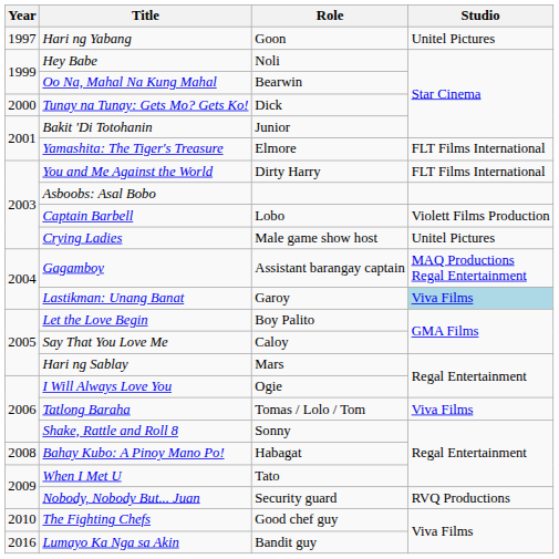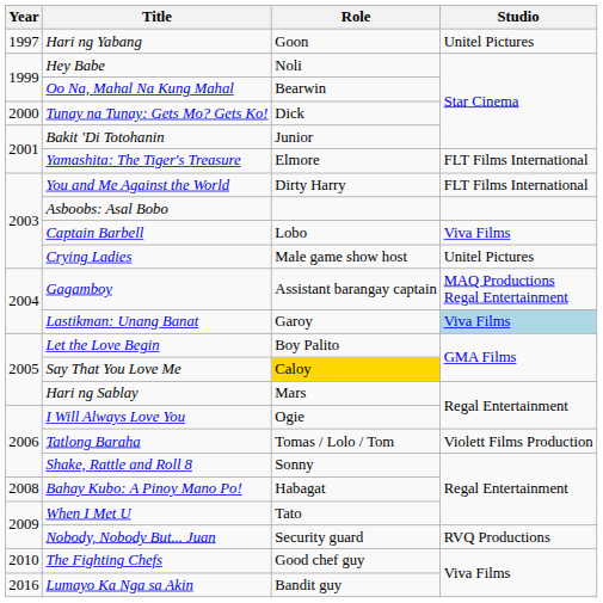 <table class="wikitable sortable">
 <tr>
 <th>Year</th>
 <th>Title</th>
 <th>Role</th>
 <th>Studio</th>
 </tr>
 <tr>
 <td>1997</td>
 <td><em>Hari ng Yabang</em></td>
 <td>Goon</td>
 <td>Unitel Pictures</td>
 </tr>
 <tr>
 <td rowspan="2">1999</td>
 <td><em>Hey Babe</em></td>
 <td>Noli</td>
 <td rowspan="4"><a href='#'>Star Cinema</a></td>
 </tr>
 <tr>
 <td><em><a href='#'>Oo Na, Mahal Na Kung Mahal</a></em></td>
 <td>Bearwin</td>
 </tr>
 <tr>
 <td>2000</td>
 <td><em><a href='#'>Tunay na Tunay: Gets Mo? Gets Ko!</a></em></td>
 <td>Dick</td>
 </tr>
 <tr>
 <td rowspan="2">2001</td>
 <td><em>Bakit 'Di Totohanin</em></td>
 <td>Junior</td>
 </tr>
 <tr>
 <td><em><a href='#'>Yamashita: The Tiger's Treasure</a></em></td>
 <td>Elmore</td>
 <td>FLT Films International</td>
 </tr>
 <tr>
 <td rowspan="4">2003</td>
 <td><em><a href='#'>You and Me Against the World</a></em></td>
 <td>Dirty Harry</td>
 <td>FLT Films International</td>
 </tr>
 <tr>
 <td><em>Asboobs: Asal Bobo</em></td>
 <td></td>
 <td></td>
 </tr>
 <tr>
 <td><em><a href='#'>Captain Barbell</a></em></td>
 <td>Lobo</td>
-<td>Violett Films Production</td>
+<td><a href='#'>Viva Films</a></td>
 </tr>
 <tr>
 <td><em><a href='#'>Crying Ladies</a></em></td>
 <td>Male game show host</td>
 <td>Unitel Pictures</td>
 </tr>
 <tr>
 <td rowspan="2">2004</td>
 <td><em><a href='#'>Gagamboy</a></em></td>
 <td>Assistant barangay captain</td>
 <td><a href='#'>MAQ Productions</a><br><a href='#'>Regal Entertainment</a></td>
 </tr>
 <tr>
 <td><em><a href='#'>Lastikman: Unang Banat</a></em></td>
 <td>Garoy</td>
 <td style="background: lightblue;"><a href='#'>Viva Films</a></td>
 </tr>
 <tr>
 <td rowspan="3">2005</td>
 <td><em><a href='#'>Let the Love Begin</a></em></td>
 <td>Boy Palito</td>
 <td rowspan="2"><a href='#'>GMA Films</a></td>
 </tr>
 <tr>
 <td><em>Say That You Love Me</em></td>
-<td>Caloy</td>
+<td style="background: gold;">Caloy</td>
 </tr>
 <tr>
 <td><em>Hari ng Sablay</em></td>
 <td>Mars</td>
 <td rowspan="2">Regal Entertainment</td>
 </tr>
 <tr>
 <td rowspan="3">2006</td>
 <td><em><a href='#'>I Will Always Love You</a></em></td>
 <td>Ogie</td>
 </tr>
 <tr>
 <td><em><a href='#'>Tatlong Baraha</a></em></td>
 <td>Tomas / Lolo / Tom</td>
-<td><a href='#'>Viva Films</a></td>
+<td>Violett Films Production</td>
 </tr>
 <tr>
 <td><em><a href='#'>Shake, Rattle and Roll 8</a></em></td>
 <td>Sonny</td>
 <td rowspan="3">Regal Entertainment</td>
 </tr>
 <tr>
 <td>2008</td>
 <td><em><a href='#'>Bahay Kubo: A Pinoy Mano Po!</a></em></td>
 <td>Habagat</td>
 </tr>
 <tr>
 <td rowspan=2>2009</td>
 <td><em><a href='#'>When I Met U</a></em></td>
 <td>Tato</td>
 </tr>
 <tr>
 <td><em><a href='#'>Nobody, Nobody But... Juan</a></em></td>
 <td>Security guard</td>
 <td>RVQ Productions</td>
 </tr>
 <tr>
 <td>2010</td>
 <td><em><a href='#'>The Fighting Chefs</a></em></td>
 <td>Good chef guy</td>
 <td rowspan="2">Viva Films</td>
 </tr>
 <tr>
 <td>2016</td>
 <td><em><a href='#'>Lumayo Ka Nga sa Akin</a></em></td>
 <td>Bandit guy</td>
 </tr>
 </table>
